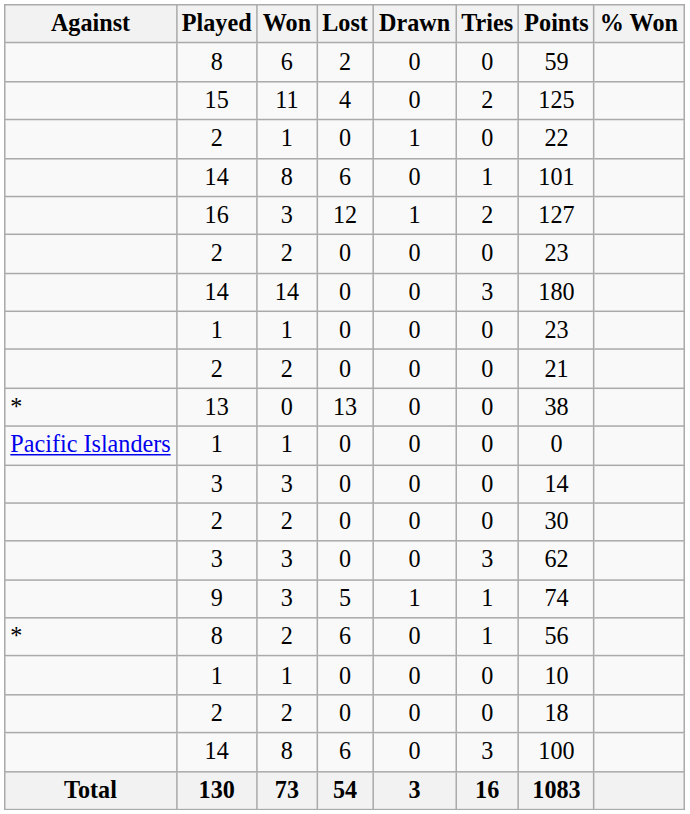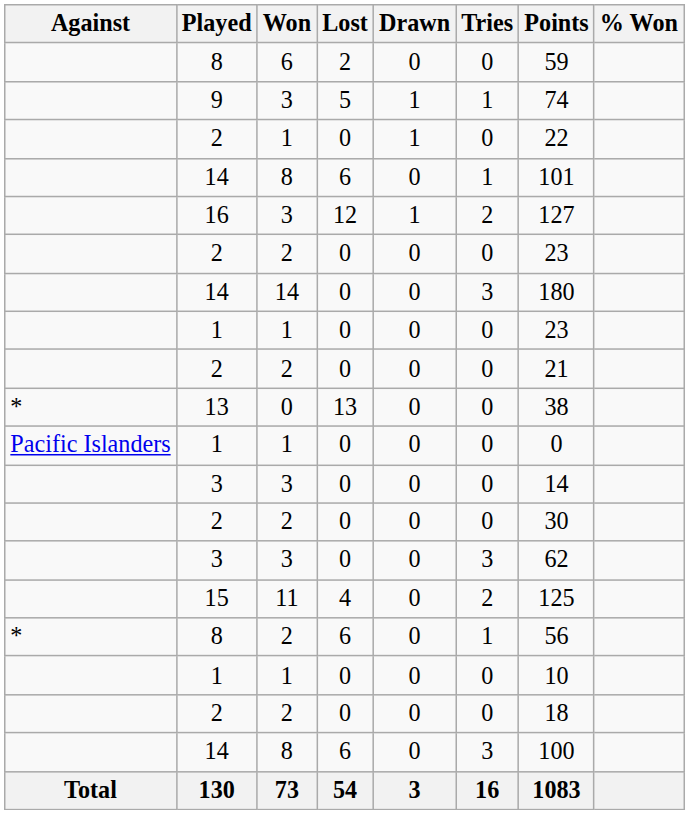 <table class="sortable wikitable" style="text-align:center;">
 <tr>
 <th>Against</th>
 <th>Played</th>
 <th>Won</th>
 <th>Lost</th>
 <th>Drawn</th>
 <th>Tries</th>
 <th>Points</th>
 <th>% Won</th>
 </tr>
 <tr>
 <td style="text-align:left;"></td>
 <td>8</td>
 <td>6</td>
 <td>2</td>
 <td>0</td>
 <td>0</td>
 <td>59</td>
 <td></td>
 </tr>
 <tr>
 <td style="text-align:left;"></td>
-<td>15</td>
-<td>11</td>
-<td>4</td>
-<td>0</td>
-<td>2</td>
-<td>125</td>
+<td>9</td>
+<td>3</td>
+<td>5</td>
+<td>1</td>
+<td>1</td>
+<td>74</td>
 <td></td>
 </tr>
 <tr>
 <td style="text-align:left;"></td>
 <td>2</td>
 <td>1</td>
 <td>0</td>
 <td>1</td>
 <td>0</td>
 <td>22</td>
 <td></td>
 </tr>
 <tr>
 <td style="text-align:left;"></td>
 <td>14</td>
 <td>8</td>
 <td>6</td>
 <td>0</td>
 <td>1</td>
 <td>101</td>
 <td></td>
 </tr>
 <tr>
 <td style="text-align:left;"></td>
 <td>16</td>
 <td>3</td>
 <td>12</td>
 <td>1</td>
 <td>2</td>
 <td>127</td>
 <td></td>
 </tr>
 <tr>
 <td style="text-align:left;"></td>
 <td>2</td>
 <td>2</td>
 <td>0</td>
 <td>0</td>
 <td>0</td>
 <td>23</td>
 <td></td>
 </tr>
 <tr>
 <td style="text-align:left;"></td>
 <td>14</td>
 <td>14</td>
 <td>0</td>
 <td>0</td>
 <td>3</td>
 <td>180</td>
 <td></td>
 </tr>
 <tr>
 <td style="text-align:left;"></td>
 <td>1</td>
 <td>1</td>
 <td>0</td>
 <td>0</td>
 <td>0</td>
 <td>23</td>
 <td></td>
 </tr>
 <tr>
 <td style="text-align:left;"></td>
 <td>2</td>
 <td>2</td>
 <td>0</td>
 <td>0</td>
 <td>0</td>
 <td>21</td>
 <td></td>
 </tr>
 <tr>
 <td style="text-align:left;">*</td>
 <td>13</td>
 <td>0</td>
 <td>13</td>
 <td>0</td>
 <td>0</td>
 <td>38</td>
 <td></td>
 </tr>
 <tr>
 <td style="text-align:left;"><a href='#'>Pacific Islanders</a></td>
 <td>1</td>
 <td>1</td>
 <td>0</td>
 <td>0</td>
 <td>0</td>
 <td>0</td>
 <td></td>
 </tr>
 <tr>
 <td style="text-align:left;"></td>
 <td>3</td>
 <td>3</td>
 <td>0</td>
 <td>0</td>
 <td>0</td>
 <td>14</td>
 <td></td>
 </tr>
 <tr>
 <td style="text-align:left;"></td>
 <td>2</td>
 <td>2</td>
 <td>0</td>
 <td>0</td>
 <td>0</td>
 <td>30</td>
 <td></td>
 </tr>
 <tr>
 <td style="text-align:left;"></td>
 <td>3</td>
 <td>3</td>
 <td>0</td>
 <td>0</td>
 <td>3</td>
 <td>62</td>
 <td></td>
 </tr>
 <tr>
 <td style="text-align:left;"></td>
-<td>9</td>
-<td>3</td>
-<td>5</td>
-<td>1</td>
-<td>1</td>
-<td>74</td>
+<td>15</td>
+<td>11</td>
+<td>4</td>
+<td>0</td>
+<td>2</td>
+<td>125</td>
 <td></td>
 </tr>
 <tr>
 <td style="text-align:left;">*</td>
 <td>8</td>
 <td>2</td>
 <td>6</td>
 <td>0</td>
 <td>1</td>
 <td>56</td>
 <td></td>
 </tr>
 <tr>
 <td style="text-align:left;"></td>
 <td>1</td>
 <td>1</td>
 <td>0</td>
 <td>0</td>
 <td>0</td>
 <td>10</td>
 <td></td>
 </tr>
 <tr>
 <td style="text-align:left;"></td>
 <td>2</td>
 <td>2</td>
 <td>0</td>
 <td>0</td>
 <td>0</td>
 <td>18</td>
 <td></td>
 </tr>
 <tr>
 <td style="text-align:left;"></td>
 <td>14</td>
 <td>8</td>
 <td>6</td>
 <td>0</td>
 <td>3</td>
 <td>100</td>
 <td></td>
 </tr>
 <tr class="sortbottom">
 <th>Total</th>
 <th>130</th>
 <th>73</th>
 <th>54</th>
 <th>3</th>
 <th>16</th>
 <th>1083</th>
 <th></th>
 </tr>
 </table>
